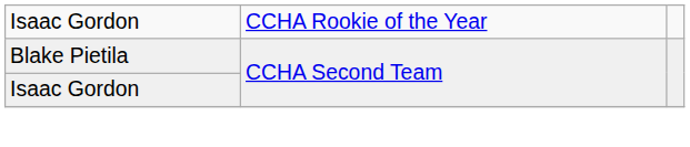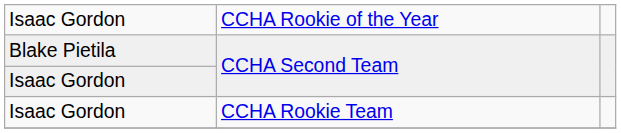 <table class="wikitable" width=40%>
 <tr>
 <td>Isaac Gordon</td>
 <td><a href='#'>CCHA Rookie of the Year</a></td>
 <td></td>
 </tr>
 <tr bgcolor=f0f0f0>
 <td>Blake Pietila</td>
 <td rowspan=2><a href='#'>CCHA Second Team</a></td>
 <td rowspan=2></td>
 </tr>
 <tr bgcolor=f0f0f0>
 <td>Isaac Gordon</td>
 </tr>
 <tr>
+<td>Isaac Gordon</td>
+<td rowspan=1><a href='#'>CCHA Rookie Team</a></td>
+<td rowspan=1></td>
+</tr>
+<tr>
 </tr>
 </table>
